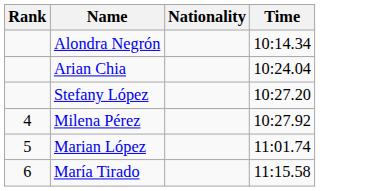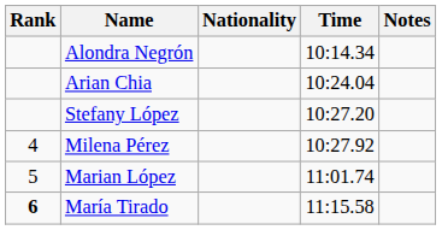 <table class="wikitable sortable" style="text-align:center">
 <tr>
 <th>Rank</th>
 <th>Name</th>
 <th>Nationality</th>
 <th>Time</th>
+<th>Notes</th>
 </tr>
 <tr>
 <td></td>
 <td align=left><a href='#'>Alondra Negrón</a></td>
 <td align=left></td>
 <td>10:14.34</td>
+<td></td>
 </tr>
 <tr>
 <td></td>
 <td align=left><a href='#'>Arian Chia</a></td>
 <td align=left></td>
 <td>10:24.04</td>
+<td></td>
 </tr>
 <tr>
 <td></td>
 <td align=left><a href='#'>Stefany López</a></td>
 <td align=left></td>
 <td>10:27.20</td>
+<td></td>
 </tr>
 <tr>
 <td>4</td>
 <td align=left><a href='#'>Milena Pérez</a></td>
 <td align=left></td>
 <td>10:27.92</td>
+<td></td>
 </tr>
 <tr>
 <td>5</td>
 <td align=left><a href='#'>Marian López</a></td>
 <td align=left></td>
 <td>11:01.74</td>
+<td></td>
 </tr>
 <tr>
-<td>6</td>
+<td><strong>6</strong></td>
 <td align=left><a href='#'>María Tirado</a></td>
 <td align=left></td>
 <td>11:15.58</td>
+<td></td>
 </tr>
 </table>
